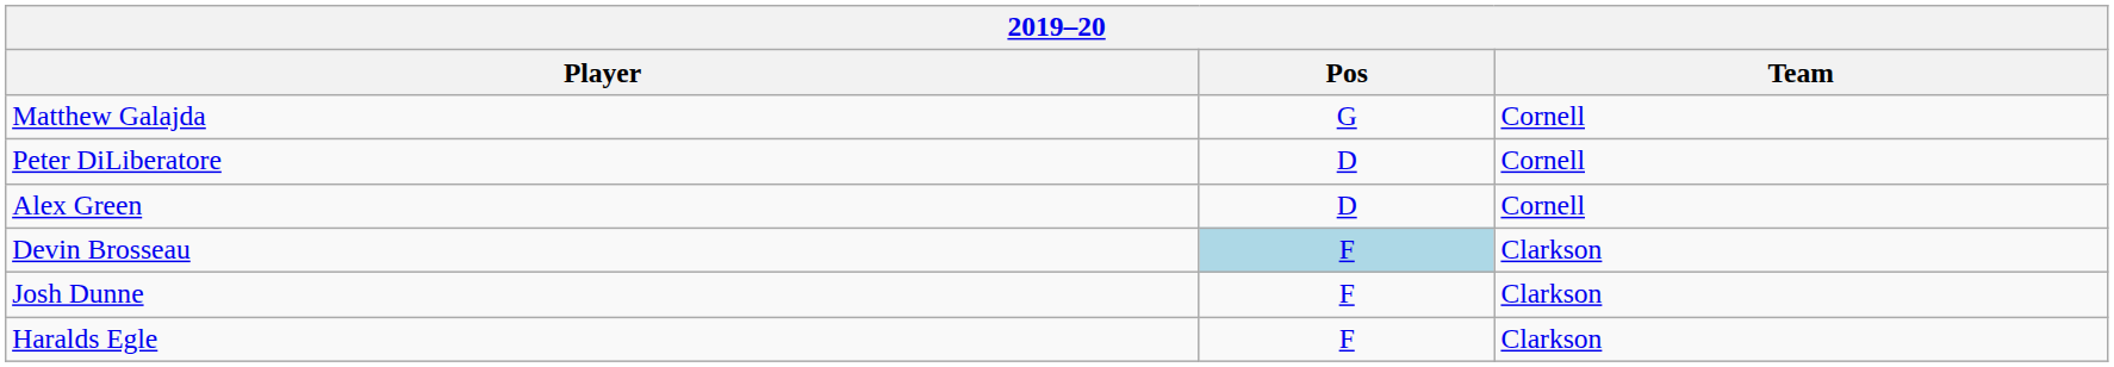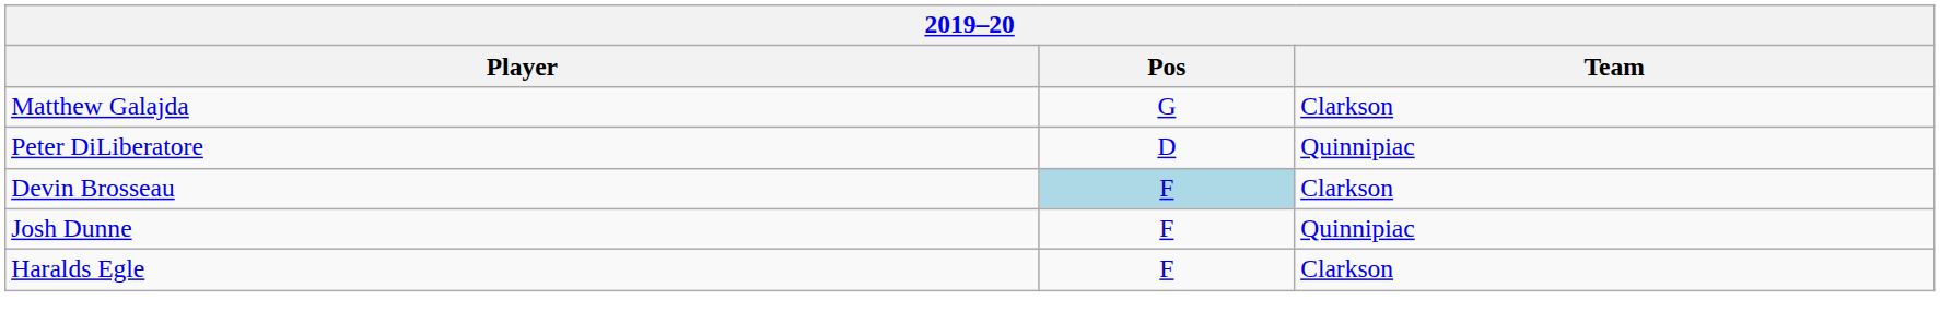 <table class="wikitable" width=95%>
 <tr>
 <th colspan=3><a href='#'>2019–20</a></th>
 </tr>
 <tr>
 <th>Player</th>
 <th>Pos</th>
 <th>Team</th>
 </tr>
 <tr>
 <td><a href='#'>Matthew Galajda</a></td>
 <td align=center><a href='#'>G</a></td>
-<td><a href='#'>Cornell</a></td>
+<td><a href='#'>Clarkson</a></td>
 </tr>
 <tr>
 <td><a href='#'>Peter DiLiberatore</a></td>
 <td align=center><a href='#'>D</a></td>
-<td><a href='#'>Cornell</a></td>
-</tr>
-<tr>
-<td><a href='#'>Alex Green</a></td>
-<td align=center><a href='#'>D</a></td>
-<td><a href='#'>Cornell</a></td>
+<td><a href='#'>Quinnipiac</a></td>
 </tr>
 <tr>
 <td><a href='#'>Devin Brosseau</a></td>
 <td align=center style="background: lightblue;"><a href='#'>F</a></td>
 <td><a href='#'>Clarkson</a></td>
 </tr>
 <tr>
 <td><a href='#'>Josh Dunne</a></td>
 <td align=center><a href='#'>F</a></td>
-<td><a href='#'>Clarkson</a></td>
+<td><a href='#'>Quinnipiac</a></td>
 </tr>
 <tr>
 <td><a href='#'>Haralds Egle</a></td>
 <td align=center><a href='#'>F</a></td>
 <td><a href='#'>Clarkson</a></td>
 </tr>
 </table>
